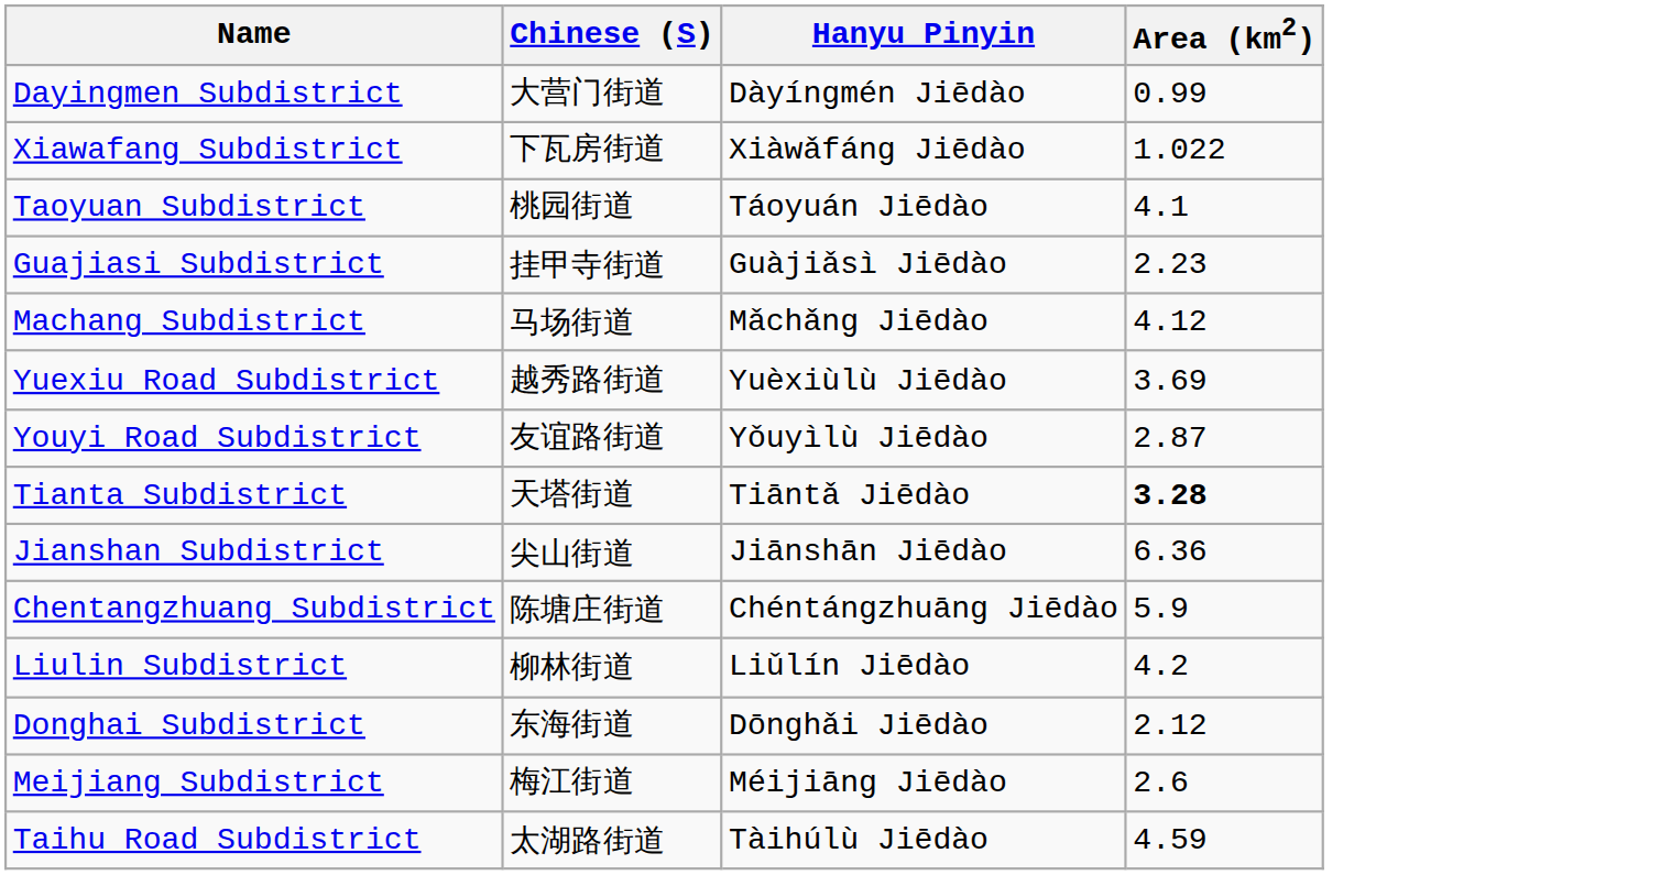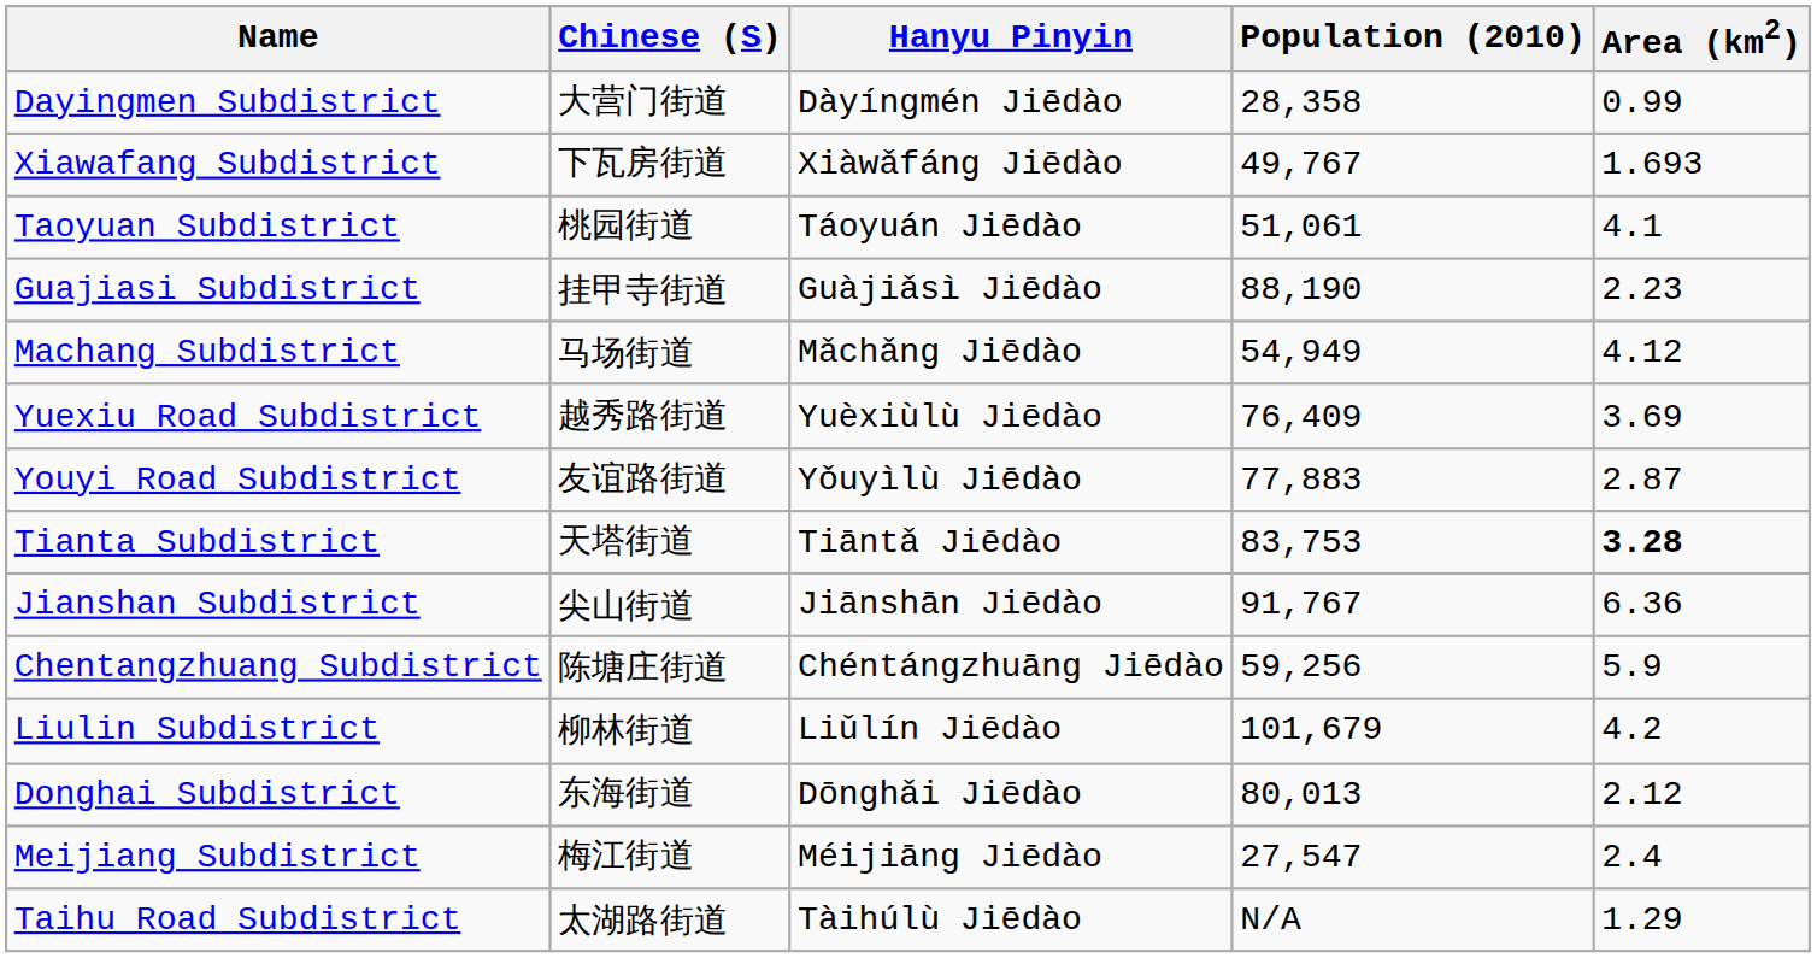 <table class="wikitable">
 <tr>
 <th>Name</th>
 <th><a href='#'>Chinese</a> (<a href='#'>S</a>)</th>
 <th><a href='#'>Hanyu Pinyin</a></th>
+<th>Population (2010)</th>
 <th>Area (km<sup>2</sup>)</th>
 </tr>
 <tr>
 <td><a href='#'>Dayingmen Subdistrict</a></td>
 <td>大营门街道</td>
 <td>Dàyíngmén Jiēdào</td>
+<td>28,358</td>
 <td>0.99</td>
 </tr>
 <tr>
 <td><a href='#'>Xiawafang Subdistrict</a></td>
 <td>下瓦房街道</td>
 <td>Xiàwǎfáng Jiēdào</td>
-<td>1.022</td>
+<td>49,767</td>
+<td>1.693</td>
 </tr>
 <tr>
 <td><a href='#'>Taoyuan Subdistrict</a></td>
 <td>桃园街道</td>
 <td>Táoyuán Jiēdào</td>
+<td>51,061</td>
 <td>4.1</td>
 </tr>
 <tr>
 <td><a href='#'>Guajiasi Subdistrict</a></td>
 <td>挂甲寺街道</td>
 <td>Guàjiǎsì Jiēdào</td>
+<td>88,190</td>
 <td>2.23</td>
 </tr>
 <tr>
 <td><a href='#'>Machang Subdistrict</a></td>
 <td>马场街道</td>
 <td>Mǎchǎng Jiēdào</td>
+<td>54,949</td>
 <td>4.12</td>
 </tr>
 <tr>
 <td><a href='#'>Yuexiu Road Subdistrict</a></td>
 <td>越秀路街道</td>
 <td>Yuèxiùlù Jiēdào</td>
+<td>76,409</td>
 <td>3.69</td>
 </tr>
 <tr>
 <td><a href='#'>Youyi Road Subdistrict</a></td>
 <td>友谊路街道</td>
 <td>Yǒuyìlù Jiēdào</td>
+<td>77,883</td>
 <td>2.87</td>
 </tr>
 <tr>
 <td><a href='#'>Tianta Subdistrict</a></td>
 <td>天塔街道</td>
 <td>Tiāntǎ Jiēdào</td>
+<td>83,753</td>
 <td><strong>3.28</strong></td>
 </tr>
 <tr>
 <td><a href='#'>Jianshan Subdistrict</a></td>
 <td>尖山街道</td>
 <td>Jiānshān Jiēdào</td>
+<td>91,767</td>
 <td>6.36</td>
 </tr>
 <tr>
 <td><a href='#'>Chentangzhuang Subdistrict</a></td>
 <td>陈塘庄街道</td>
 <td>Chéntángzhuāng Jiēdào</td>
+<td>59,256</td>
 <td>5.9</td>
 </tr>
 <tr>
 <td><a href='#'>Liulin Subdistrict</a></td>
 <td>柳林街道</td>
 <td>Liǔlín Jiēdào</td>
+<td>101,679</td>
 <td>4.2</td>
 </tr>
 <tr>
 <td><a href='#'>Donghai Subdistrict</a></td>
 <td>东海街道</td>
 <td>Dōnghǎi Jiēdào</td>
+<td>80,013</td>
 <td>2.12</td>
 </tr>
 <tr>
 <td><a href='#'>Meijiang Subdistrict</a></td>
 <td>梅江街道</td>
 <td>Méijiāng Jiēdào</td>
-<td>2.6</td>
+<td>27,547</td>
+<td>2.4</td>
 </tr>
 <tr>
 <td><a href='#'>Taihu Road Subdistrict</a></td>
 <td>太湖路街道</td>
 <td>Tàihúlù Jiēdào</td>
-<td>4.59</td>
+<td>N/A</td>
+<td>1.29</td>
 </tr>
 </table>
